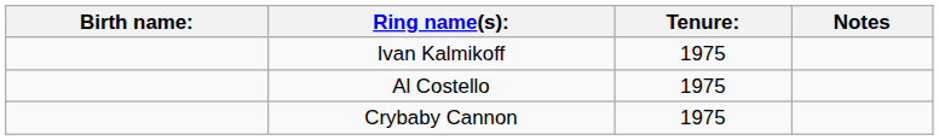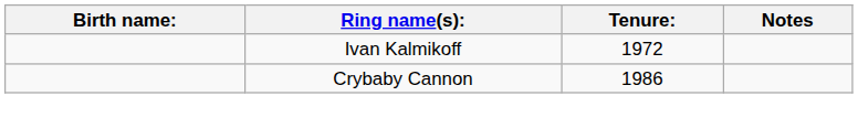 <table class="sortable wikitable" style="font-size:85%; text-align:center; width:70%;">
 <tr>
 <th>Birth name:</th>
 <th><a href='#'>Ring name</a>(s):</th>
 <th>Tenure:</th>
 <th>Notes</th>
 </tr>
 <tr>
 <td></td>
 <td>Ivan Kalmikoff</td>
-<td sort>1975</td>
-<td></td>
-</tr>
-<tr>
-<td> </td>
-<td>Al Costello</td>
-<td sort>1975</td>
+<td sort>1972</td>
 <td></td>
 </tr>
 <tr>
 <td> </td>
 <td>Crybaby Cannon</td>
-<td sort>1975</td>
+<td sort>1986</td>
 <td></td>
 </tr>
 </table>
